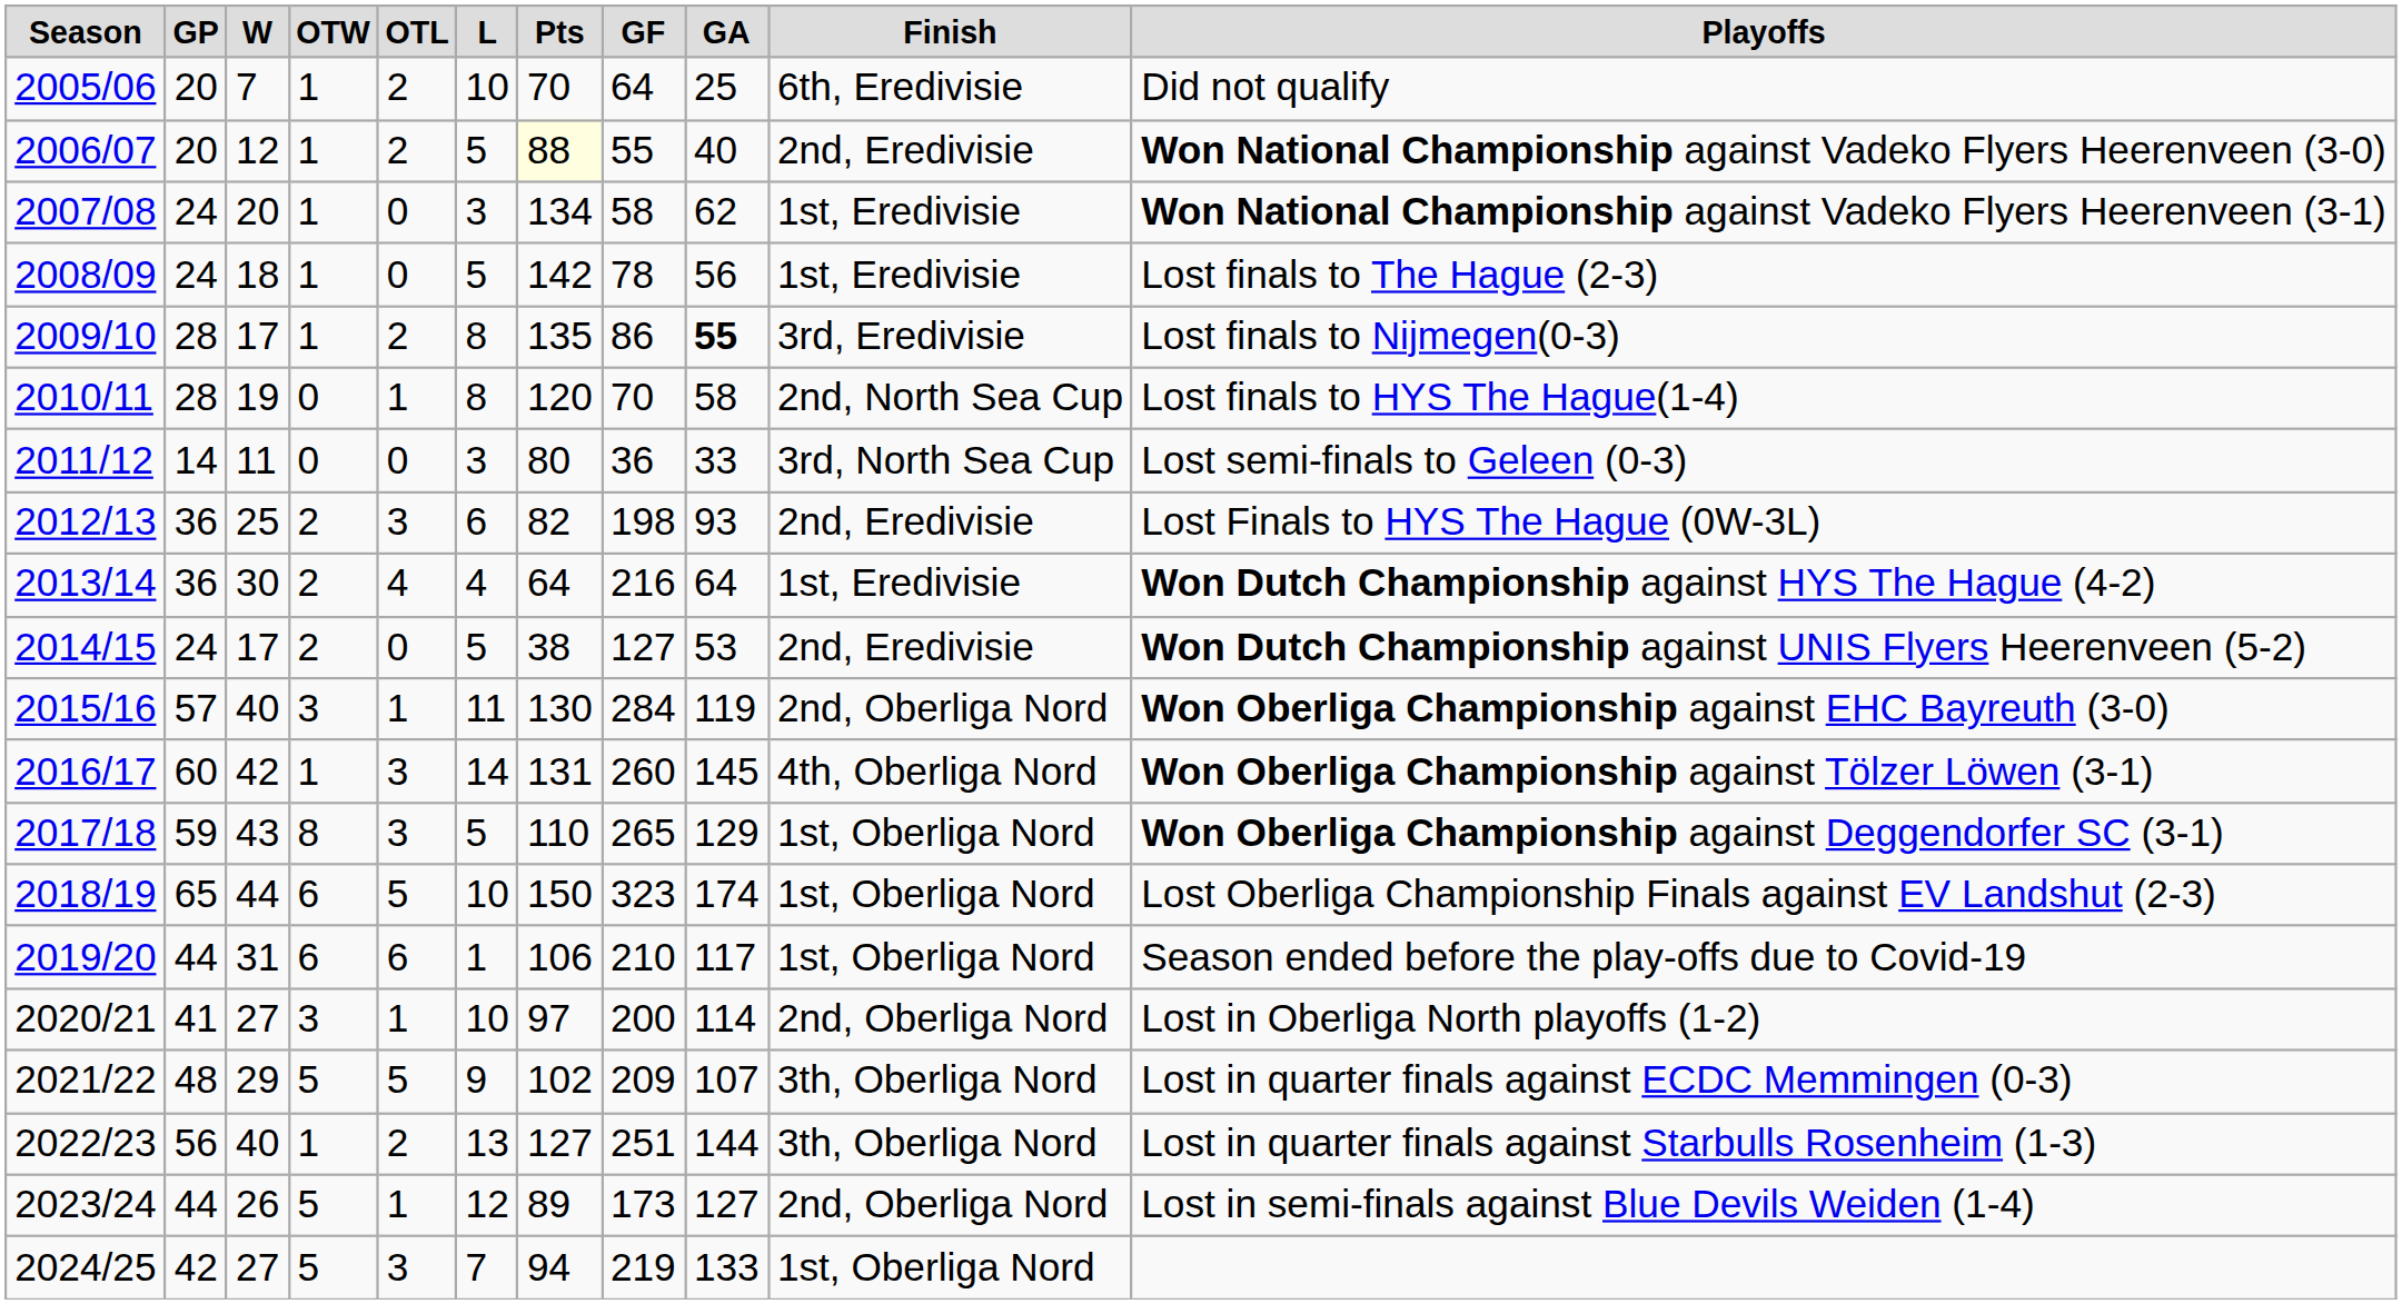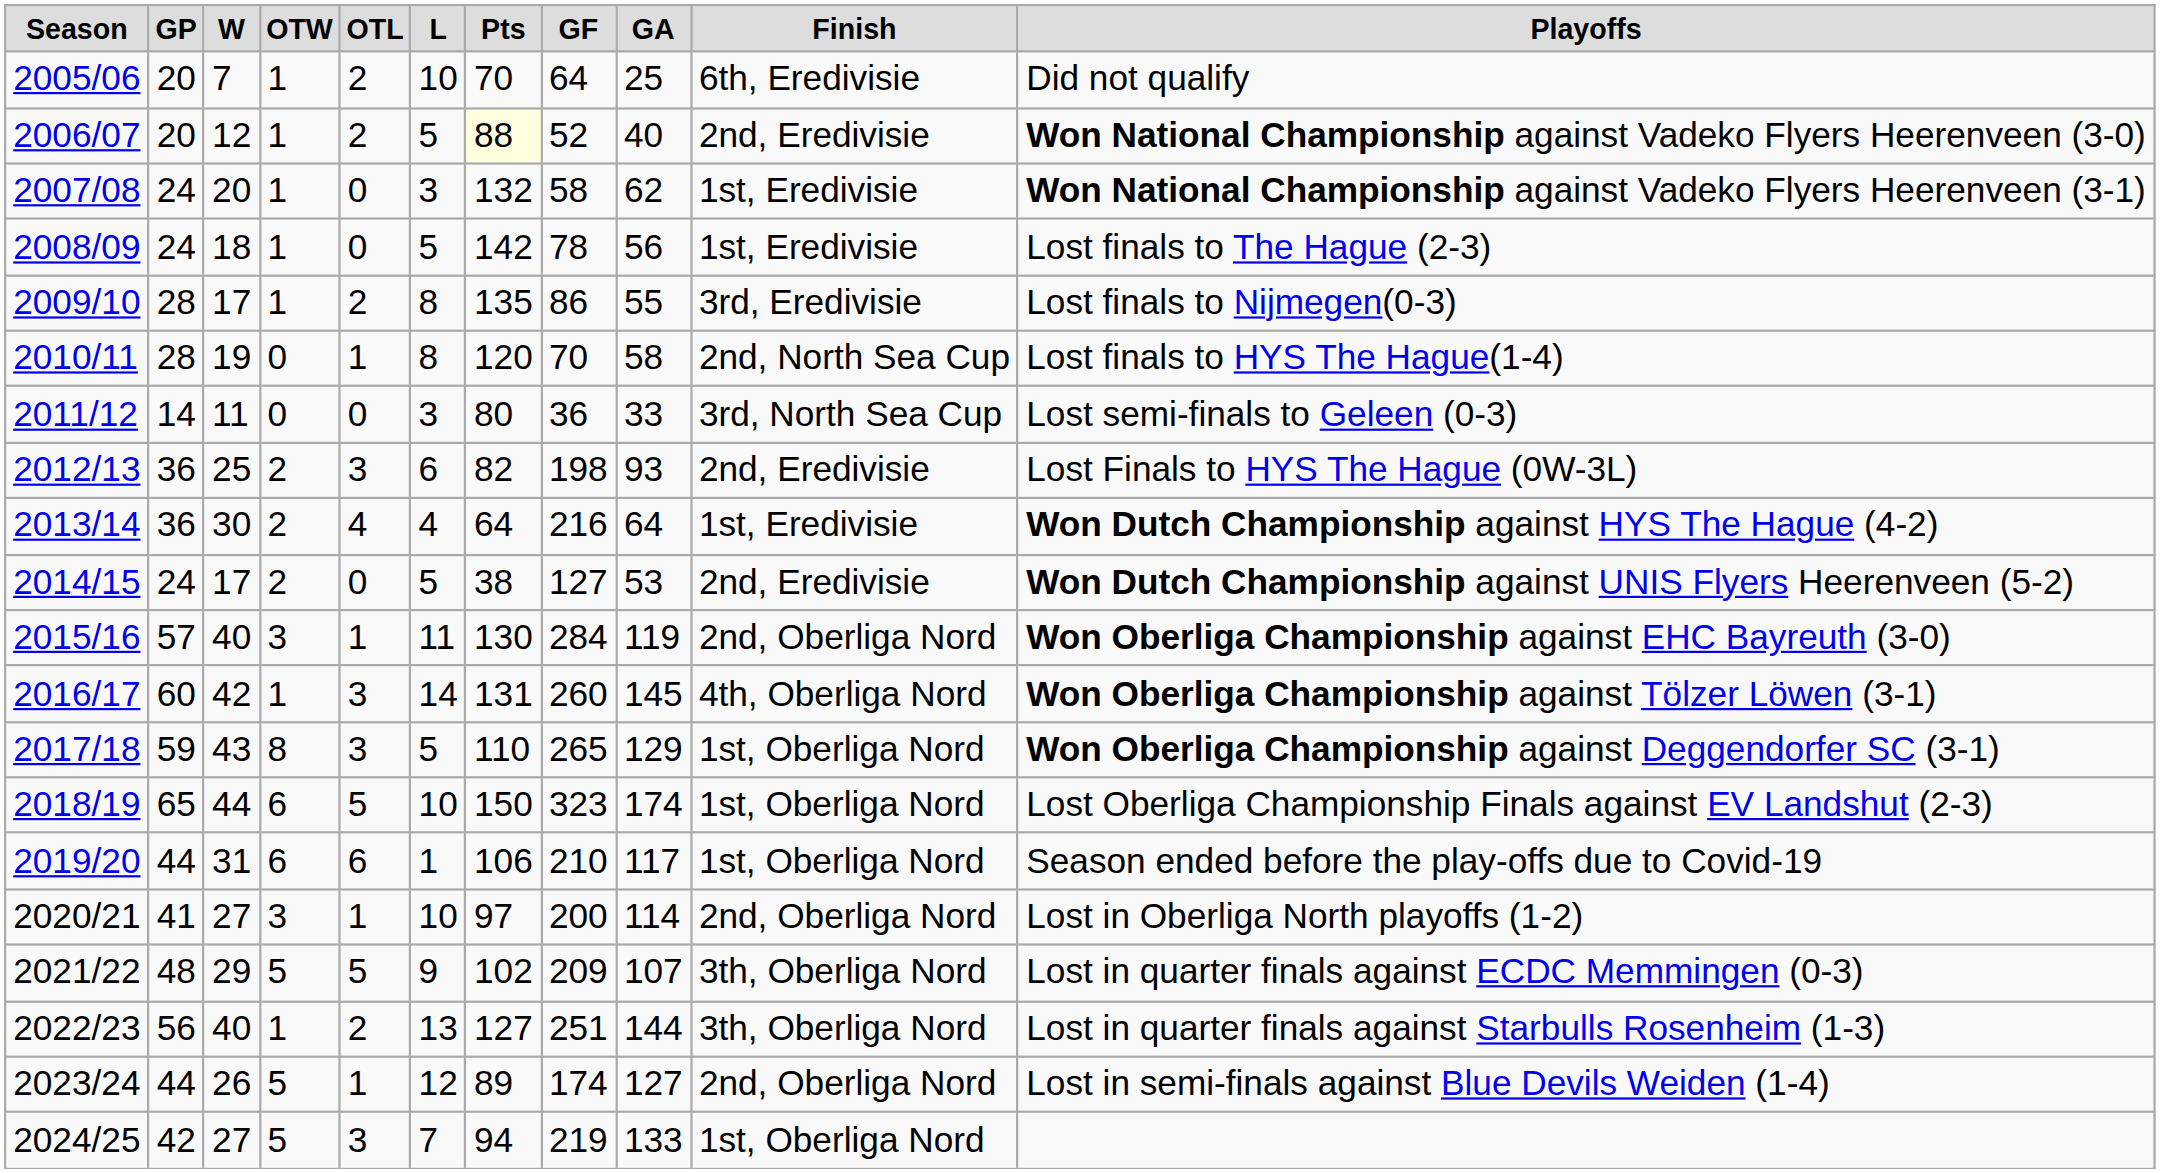 <table class="wikitable">
 <tr align="center" style="font-size: small; font-weight:bold; background-color:#dddddd; padding:5px;" |>
 <td>Season</td>
 <td>GP</td>
 <td>W</td>
 <td>OTW</td>
 <td>OTL</td>
 <td>L</td>
 <td>Pts</td>
 <td>GF</td>
 <td>GA</td>
 <td>Finish</td>
 <td>Playoffs</td>
 </tr>
 <tr>
 <td><a href='#'>2005/06</a></td>
 <td>20</td>
 <td>7</td>
 <td>1</td>
 <td>2</td>
 <td>10</td>
 <td>70</td>
 <td>64</td>
 <td>25</td>
 <td>6th, Eredivisie</td>
 <td>Did not qualify</td>
 </tr>
 <tr>
 <td><a href='#'>2006/07</a></td>
 <td>20</td>
 <td>12</td>
 <td>1</td>
 <td>2</td>
 <td>5</td>
 <td style="background: lightyellow;">88</td>
-<td>55</td>
+<td>52</td>
 <td>40</td>
 <td>2nd, Eredivisie</td>
 <td><strong>Won National Championship</strong> against Vadeko Flyers Heerenveen (3-0)</td>
 </tr>
 <tr>
 <td><a href='#'>2007/08</a></td>
 <td>24</td>
 <td>20</td>
 <td>1</td>
 <td>0</td>
 <td>3</td>
-<td>134</td>
+<td>132</td>
 <td>58</td>
 <td>62</td>
 <td>1st, Eredivisie</td>
 <td><strong>Won National Championship</strong> against Vadeko Flyers Heerenveen (3-1)</td>
 </tr>
 <tr>
 <td><a href='#'>2008/09</a></td>
 <td>24</td>
 <td>18</td>
 <td>1</td>
 <td>0</td>
 <td>5</td>
 <td>142</td>
 <td>78</td>
 <td>56</td>
 <td>1st, Eredivisie</td>
 <td>Lost finals to <a href='#'>The Hague</a> (2-3)</td>
 </tr>
 <tr>
 <td><a href='#'>2009/10</a></td>
 <td>28</td>
 <td>17</td>
 <td>1</td>
 <td>2</td>
 <td>8</td>
 <td>135</td>
 <td>86</td>
-<td><strong>55</strong></td>
+<td>55</td>
 <td>3rd, Eredivisie</td>
 <td>Lost finals to <a href='#'>Nijmegen</a>(0-3)</td>
 </tr>
 <tr>
 <td><a href='#'>2010/11</a></td>
 <td>28</td>
 <td>19</td>
 <td>0</td>
 <td>1</td>
 <td>8</td>
 <td>120</td>
 <td>70</td>
 <td>58</td>
 <td>2nd, North Sea Cup</td>
 <td>Lost finals to <a href='#'>HYS The Hague</a>(1-4)</td>
 </tr>
 <tr>
 <td><a href='#'>2011/12</a></td>
 <td>14</td>
 <td>11</td>
 <td>0</td>
 <td>0</td>
 <td>3</td>
 <td>80</td>
 <td>36</td>
 <td>33</td>
 <td>3rd, North Sea Cup</td>
 <td>Lost semi-finals to <a href='#'>Geleen</a> (0-3)</td>
 </tr>
 <tr>
 <td><a href='#'>2012/13</a></td>
 <td>36</td>
 <td>25</td>
 <td>2</td>
 <td>3</td>
 <td>6</td>
 <td>82</td>
 <td>198</td>
 <td>93</td>
 <td>2nd, Eredivisie</td>
 <td>Lost Finals to <a href='#'>HYS The Hague</a> (0W-3L)</td>
 </tr>
 <tr>
 <td><a href='#'>2013/14</a></td>
 <td>36</td>
 <td>30</td>
 <td>2</td>
 <td>4</td>
 <td>4</td>
 <td>64</td>
 <td>216</td>
 <td>64</td>
 <td>1st, Eredivisie</td>
 <td><strong>Won Dutch Championship</strong> against <a href='#'>HYS The Hague</a> (4-2)</td>
 </tr>
 <tr>
 <td><a href='#'>2014/15</a></td>
 <td>24</td>
 <td>17</td>
 <td>2</td>
 <td>0</td>
 <td>5</td>
 <td>38</td>
 <td>127</td>
 <td>53</td>
 <td>2nd, Eredivisie</td>
 <td><strong>Won Dutch Championship</strong> against <a href='#'>UNIS Flyers</a> Heerenveen (5-2)</td>
 </tr>
 <tr>
 <td><a href='#'>2015/16</a></td>
 <td>57</td>
 <td>40</td>
 <td>3</td>
 <td>1</td>
 <td>11</td>
 <td>130</td>
 <td>284</td>
 <td>119</td>
 <td>2nd, Oberliga Nord</td>
 <td><strong>Won Oberliga Championship</strong> against <a href='#'>EHC Bayreuth</a> (3-0)</td>
 </tr>
 <tr>
 <td><a href='#'>2016/17</a></td>
 <td>60</td>
 <td>42</td>
 <td>1</td>
 <td>3</td>
 <td>14</td>
 <td>131</td>
 <td>260</td>
 <td>145</td>
 <td>4th, Oberliga Nord</td>
 <td><strong>Won Oberliga Championship</strong> against <a href='#'>Tölzer Löwen</a> (3-1)</td>
 </tr>
 <tr>
 <td><a href='#'>2017/18</a></td>
 <td>59</td>
 <td>43</td>
 <td>8</td>
 <td>3</td>
 <td>5</td>
 <td>110</td>
 <td>265</td>
 <td>129</td>
 <td>1st, Oberliga Nord</td>
 <td><strong>Won Oberliga Championship</strong> against <a href='#'>Deggendorfer SC</a> (3-1)</td>
 </tr>
 <tr>
 <td><a href='#'>2018/19</a></td>
 <td>65</td>
 <td>44</td>
 <td>6</td>
 <td>5</td>
 <td>10</td>
 <td>150</td>
 <td>323</td>
 <td>174</td>
 <td>1st, Oberliga Nord</td>
 <td>Lost Oberliga Championship Finals against <a href='#'>EV Landshut</a> (2-3)</td>
 </tr>
 <tr>
 <td><a href='#'>2019/20</a></td>
 <td>44</td>
 <td>31</td>
 <td>6</td>
 <td>6</td>
 <td>1</td>
 <td>106</td>
 <td>210</td>
 <td>117</td>
 <td>1st, Oberliga Nord</td>
 <td>Season ended before the play-offs due to Covid-19</td>
 </tr>
 <tr>
 <td>2020/21</td>
 <td>41</td>
 <td>27</td>
 <td>3</td>
 <td>1</td>
 <td>10</td>
 <td>97</td>
 <td>200</td>
 <td>114</td>
 <td>2nd, Oberliga Nord</td>
 <td>Lost in Oberliga North playoffs (1-2)</td>
 </tr>
 <tr>
 <td>2021/22</td>
 <td>48</td>
 <td>29</td>
 <td>5</td>
 <td>5</td>
 <td>9</td>
 <td>102</td>
 <td>209</td>
 <td>107</td>
 <td>3th, Oberliga Nord</td>
 <td>Lost in quarter finals against <a href='#'>ECDC Memmingen</a> (0-3)</td>
 </tr>
 <tr>
 <td>2022/23</td>
 <td>56</td>
 <td>40</td>
 <td>1</td>
 <td>2</td>
 <td>13</td>
 <td>127</td>
 <td>251</td>
 <td>144</td>
 <td>3th, Oberliga Nord</td>
 <td>Lost in quarter finals against <a href='#'>Starbulls Rosenheim</a> (1-3)</td>
 </tr>
 <tr>
 <td>2023/24</td>
 <td>44</td>
 <td>26</td>
 <td>5</td>
 <td>1</td>
 <td>12</td>
 <td>89</td>
-<td>173</td>
+<td>174</td>
 <td>127</td>
 <td>2nd, Oberliga Nord</td>
 <td>Lost in semi-finals against <a href='#'>Blue Devils Weiden</a> (1-4)</td>
 </tr>
 <tr>
 <td>2024/25</td>
 <td>42</td>
 <td>27</td>
 <td>5</td>
 <td>3</td>
 <td>7</td>
 <td>94</td>
 <td>219</td>
 <td>133</td>
 <td>1st, Oberliga Nord</td>
 <td></td>
 </tr>
 </table>
